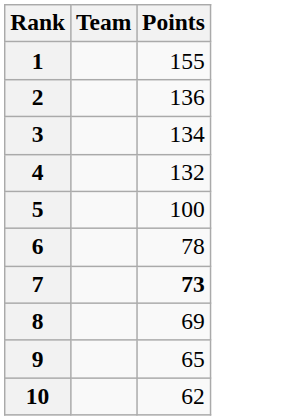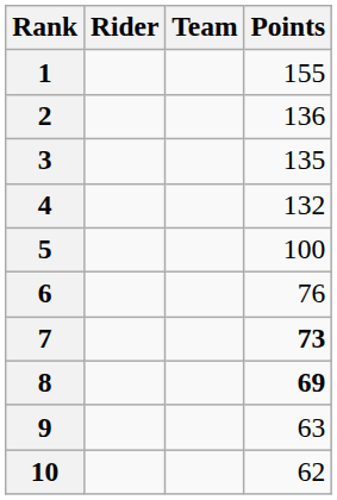 <table class="wikitable">
 <tr>
 <th scope="col">Rank</th>
+<th scope="col">Rider</th>
 <th scope="col">Team</th>
 <th scope="col">Points</th>
 </tr>
 <tr>
 <th scope="row">1</th>
+<td> </td>
 <td></td>
 <td style="text-align:right;">155</td>
 </tr>
 <tr>
 <th scope="row">2</th>
+<td> </td>
 <td></td>
 <td style="text-align:right;">136</td>
 </tr>
 <tr>
 <th scope="row">3</th>
 <td></td>
-<td style="text-align:right;">134</td>
+<td></td>
+<td style="text-align:right;">135</td>
 </tr>
 <tr>
 <th scope="row">4</th>
+<td> </td>
 <td></td>
 <td style="text-align:right;">132</td>
 </tr>
 <tr>
 <th scope="row">5</th>
+<td> </td>
 <td></td>
 <td style="text-align:right;">100</td>
 </tr>
 <tr>
 <th scope="row">6</th>
+<td> </td>
 <td></td>
-<td style="text-align:right;">78</td>
+<td style="text-align:right;">76</td>
 </tr>
 <tr>
 <th scope="row">7</th>
+<td></td>
 <td></td>
 <td style="text-align:right;"><strong>73</strong></td>
 </tr>
 <tr>
 <th scope="row">8</th>
 <td></td>
-<td style="text-align:right;">69</td>
+<td></td>
+<td style="text-align:right;"><strong>69</strong></td>
 </tr>
 <tr>
 <th scope="row">9</th>
 <td></td>
-<td style="text-align:right;">65</td>
+<td></td>
+<td style="text-align:right;">63</td>
 </tr>
 <tr>
 <th scope="row">10</th>
 <td></td>
+<td></td>
 <td style="text-align:right;">62</td>
 </tr>
 </table>
